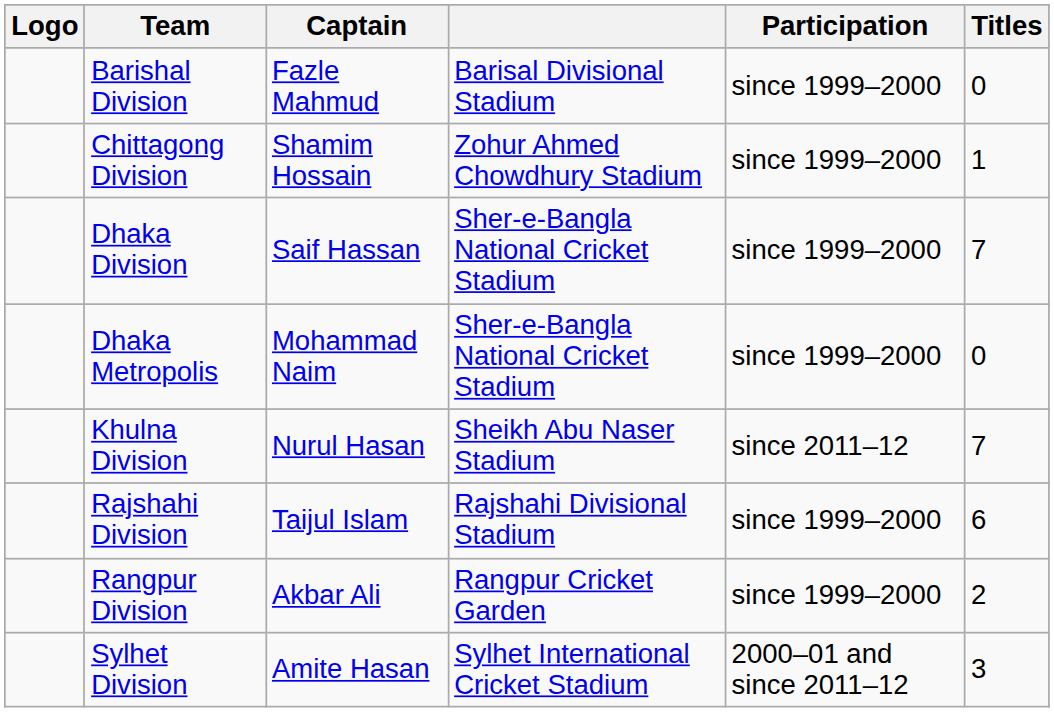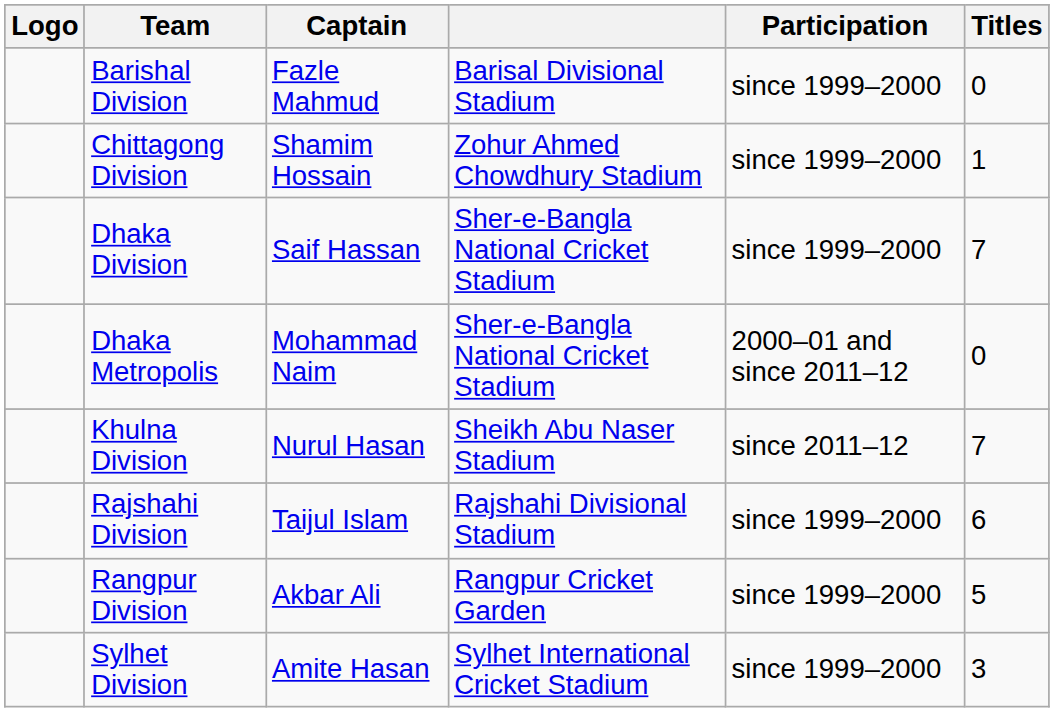 <table class="wikitable">
 <tr>
 <th>Logo</th>
 <th>Team</th>
 <th>Captain</th>
 <th></th>
 <th>Participation</th>
 <th>Titles</th>
 </tr>
 <tr>
 <td></td>
 <td><a href='#'>Barishal Division</a></td>
 <td><a href='#'>Fazle Mahmud</a></td>
 <td><a href='#'>Barisal Divisional Stadium</a></td>
 <td>since 1999–2000</td>
 <td>0</td>
 </tr>
 <tr>
 <td></td>
 <td><a href='#'>Chittagong Division</a></td>
 <td><a href='#'>Shamim Hossain</a></td>
 <td><a href='#'>Zohur Ahmed Chowdhury Stadium</a></td>
 <td>since 1999–2000</td>
 <td>1</td>
 </tr>
 <tr>
 <td></td>
 <td><a href='#'>Dhaka Division</a></td>
 <td><a href='#'>Saif Hassan</a></td>
 <td><a href='#'>Sher-e-Bangla National Cricket Stadium</a></td>
 <td>since 1999–2000</td>
 <td>7</td>
 </tr>
 <tr>
 <td></td>
 <td><a href='#'>Dhaka Metropolis</a></td>
 <td><a href='#'>Mohammad Naim</a></td>
 <td><a href='#'>Sher-e-Bangla National Cricket Stadium</a></td>
-<td>since 1999–2000</td>
+<td>2000–01 and since 2011–12</td>
 <td>0</td>
 </tr>
 <tr>
 <td></td>
 <td><a href='#'>Khulna Division</a></td>
 <td><a href='#'>Nurul Hasan</a></td>
 <td><a href='#'>Sheikh Abu Naser Stadium</a></td>
 <td>since 2011–12</td>
 <td>7</td>
 </tr>
 <tr>
 <td></td>
 <td><a href='#'>Rajshahi Division</a></td>
 <td><a href='#'>Taijul Islam</a></td>
 <td><a href='#'>Rajshahi Divisional Stadium</a></td>
 <td>since 1999–2000</td>
 <td>6</td>
 </tr>
 <tr>
 <td></td>
 <td><a href='#'>Rangpur Division</a></td>
 <td><a href='#'>Akbar Ali</a></td>
 <td><a href='#'>Rangpur Cricket Garden</a></td>
 <td>since 1999–2000</td>
-<td>2</td>
+<td>5</td>
 </tr>
 <tr>
 <td></td>
 <td><a href='#'>Sylhet Division</a></td>
 <td><a href='#'>Amite Hasan</a></td>
 <td><a href='#'>Sylhet International Cricket Stadium</a></td>
-<td>2000–01 and since 2011–12</td>
+<td>since 1999–2000</td>
 <td>3</td>
 </tr>
 </table>
